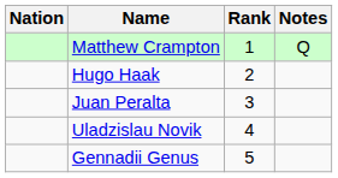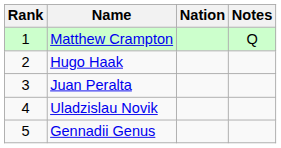 <table class="wikitable sortable" style="text-align:center">
 <tr>
+<th>Rank</th>
+<th>Name</th>
 <th>Nation</th>
-<th>Name</th>
-<th>Rank</th>
 <th>Notes</th>
 </tr>
 <tr bgcolor=ccffcc>
+<td>1</td>
+<td align=left><a href='#'>Matthew Crampton</a></td>
 <td align=left></td>
-<td align=left><a href='#'>Matthew Crampton</a></td>
-<td>1</td>
 <td>Q</td>
 </tr>
 <tr>
+<td>2</td>
+<td align=left><a href='#'>Hugo Haak</a></td>
 <td align=left></td>
-<td align=left><a href='#'>Hugo Haak</a></td>
-<td>2</td>
 <td></td>
 </tr>
 <tr>
+<td>3</td>
+<td align=left><a href='#'>Juan Peralta</a></td>
 <td align=left></td>
-<td align=left><a href='#'>Juan Peralta</a></td>
-<td>3</td>
 <td></td>
 </tr>
 <tr>
+<td>4</td>
+<td align=left><a href='#'>Uladzislau Novik</a></td>
 <td align=left></td>
-<td align=left><a href='#'>Uladzislau Novik</a></td>
-<td>4</td>
 <td></td>
 </tr>
 <tr>
+<td>5</td>
+<td align=left><a href='#'>Gennadii Genus</a></td>
 <td align=left></td>
-<td align=left><a href='#'>Gennadii Genus</a></td>
-<td>5</td>
 <td></td>
 </tr>
 </table>
